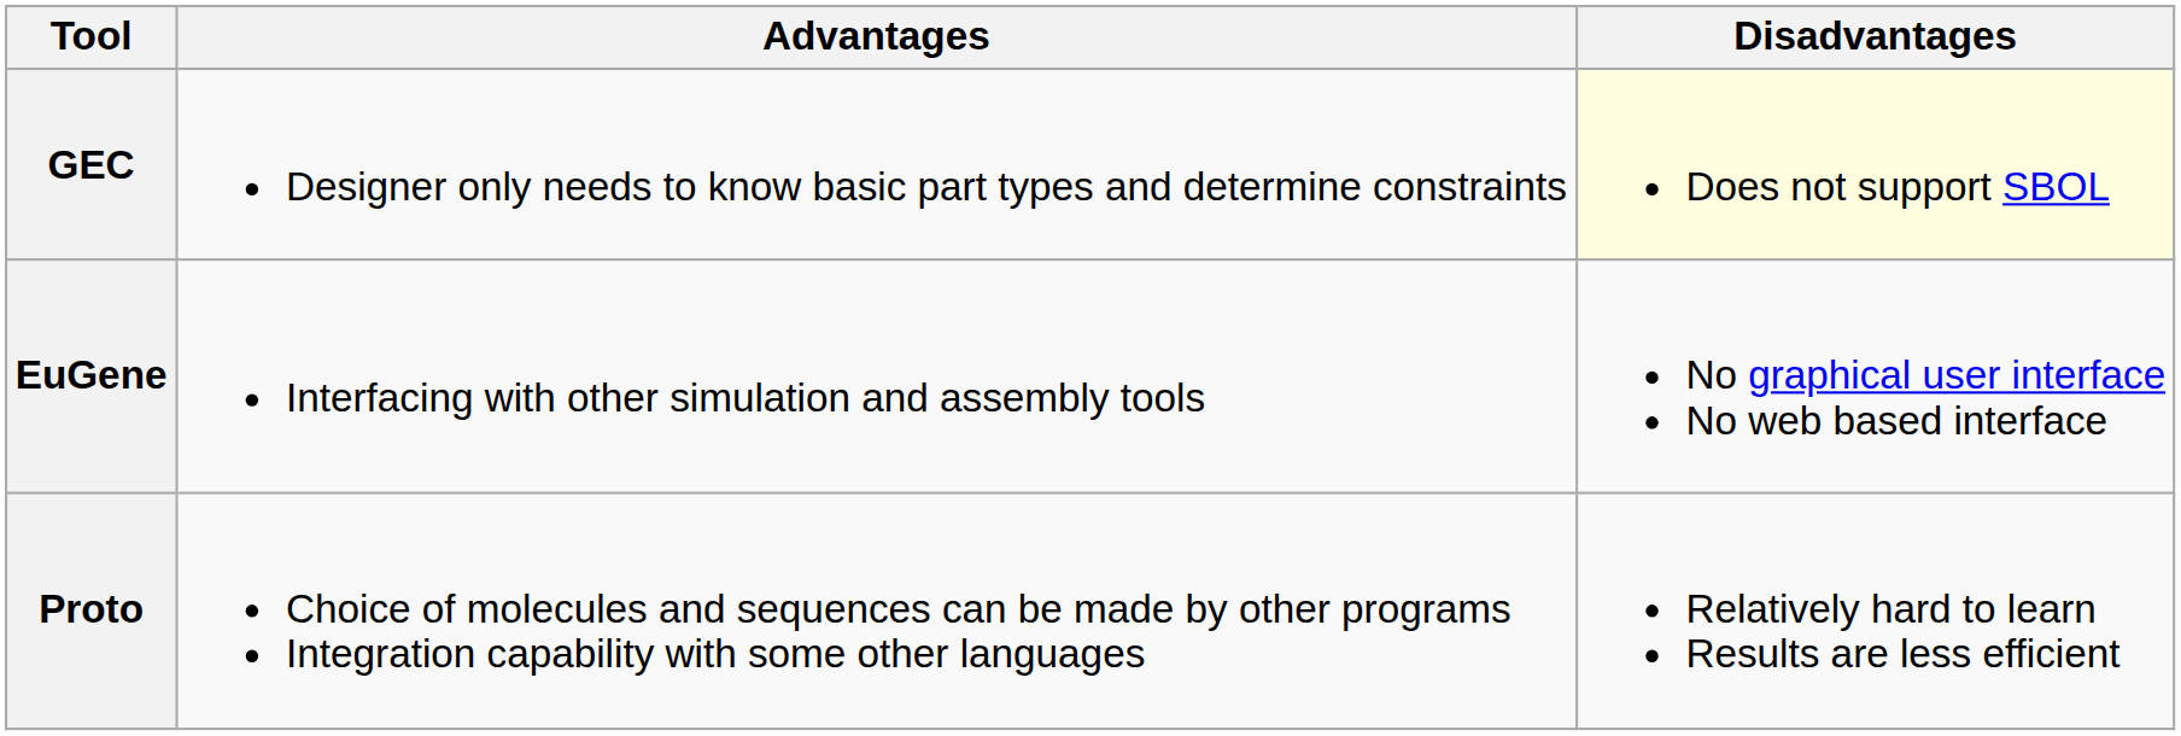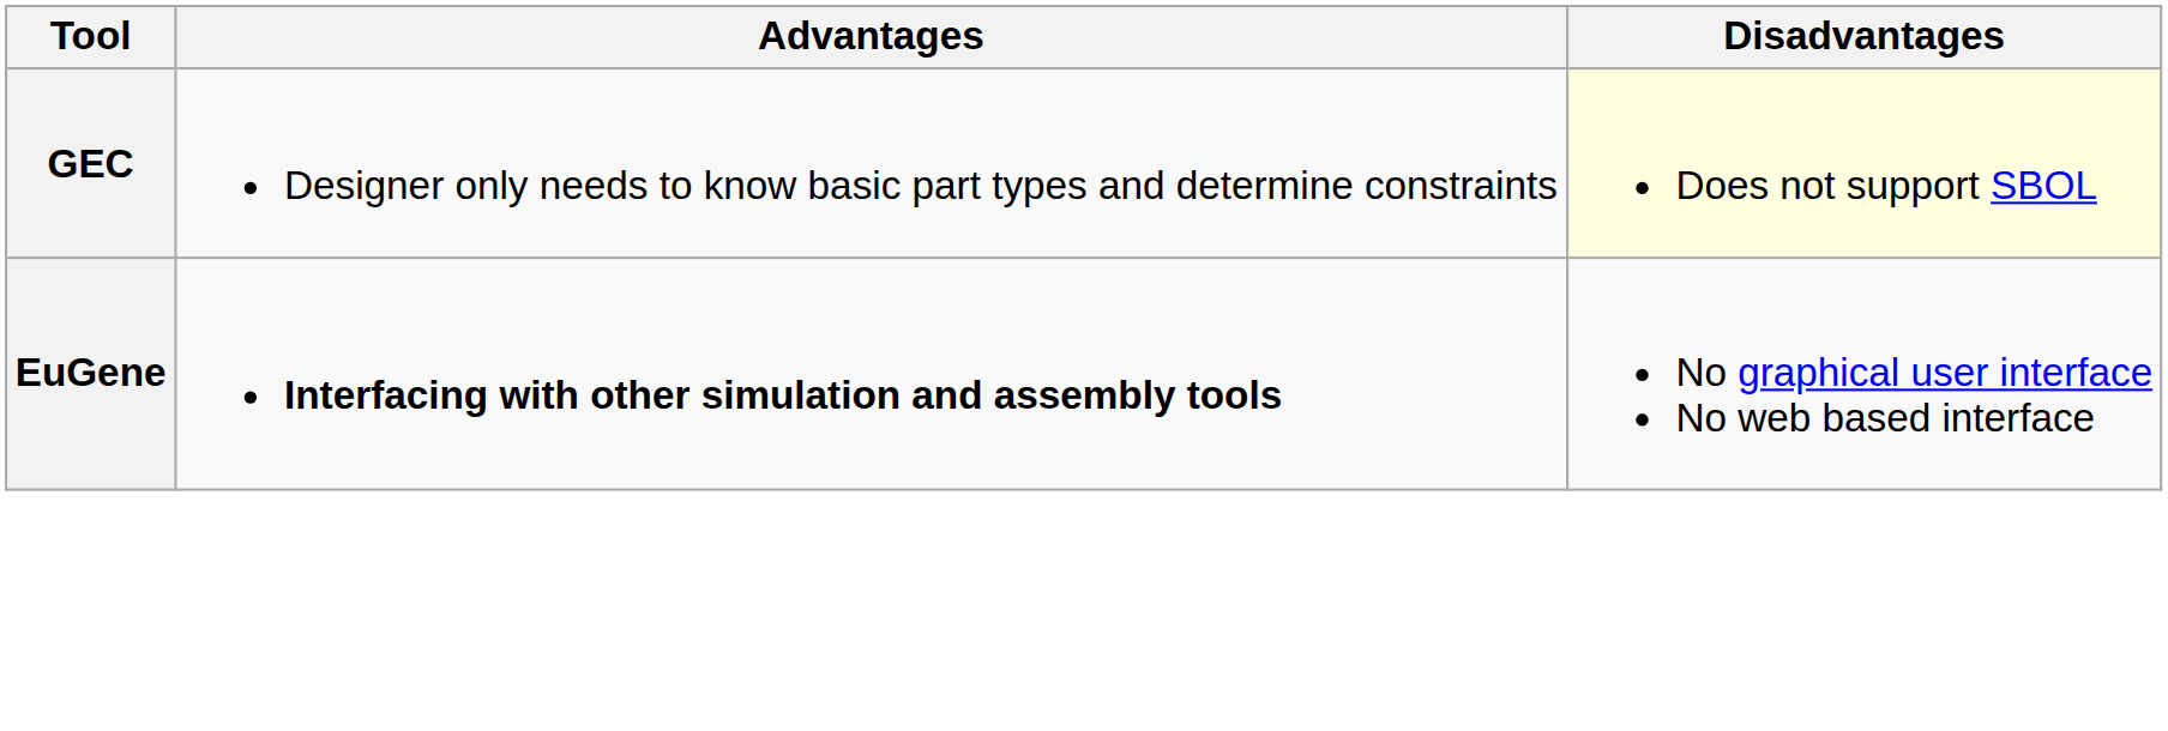 <table class="wikitable">
 <tr>
 <th>Tool</th>
 <th>Advantages</th>
 <th>Disadvantages</th>
 </tr>
 <tr>
 <th>GEC</th>
 <td><br><ul><li>Designer only needs to know basic part types and determine constraints </li></ul></td>
 <td style="background: lightyellow;"><br><ul><li>Does not support <a href='#'>SBOL</a></li></ul></td>
 </tr>
 <tr>
 <th>EuGene</th>
-<td><br><ul><li>Interfacing with other simulation and assembly tools</li></ul></td>
+<td><strong><br><ul><li>Interfacing with other simulation and assembly tools</li></ul></strong></td>
 <td><br><ul><li>No <a href='#'>graphical user interface</a></li><li>No web based interface</li></ul></td>
 </tr>
-<tr>
-<th>Proto</th>
-<td><br><ul><li>Choice of molecules and sequences can be made by other programs</li><li>Integration capability with some other languages</li></ul></td>
-<td><br><ul><li>Relatively hard to learn </li><li>Results are less efficient </li></ul></td>
-</tr>
 </table>
